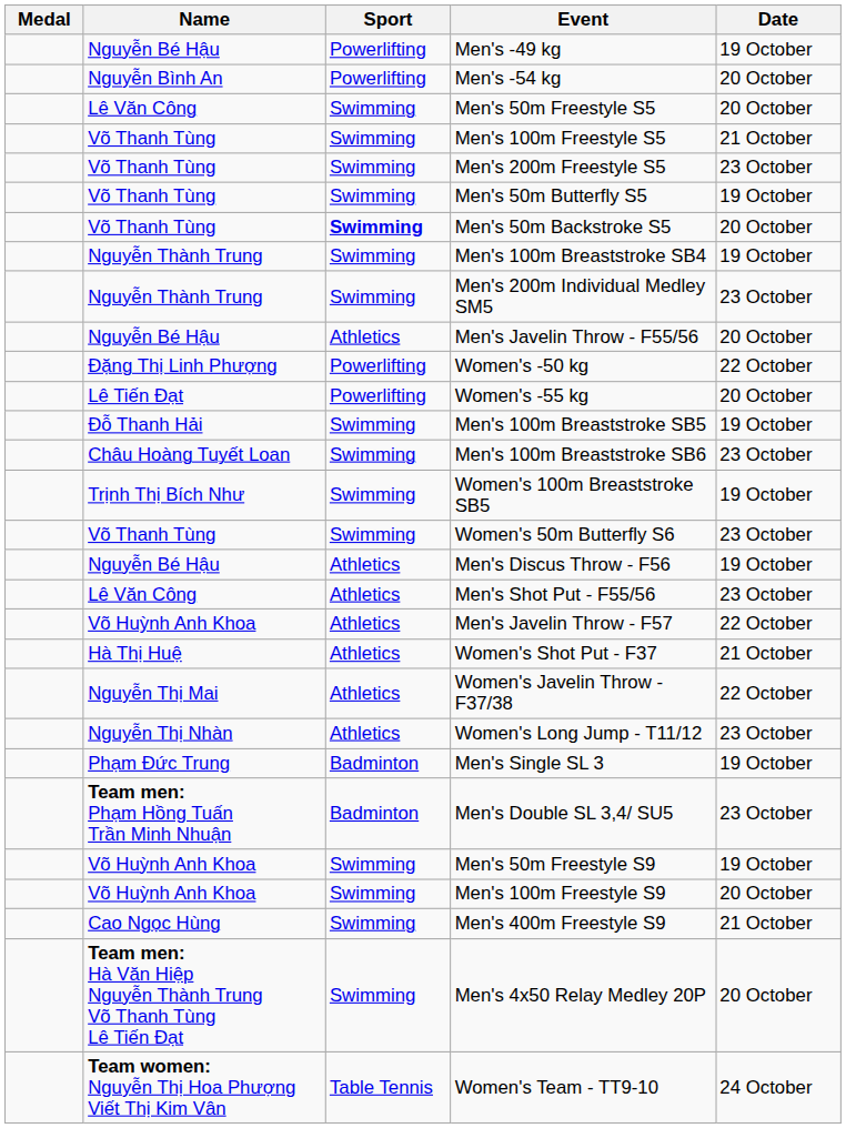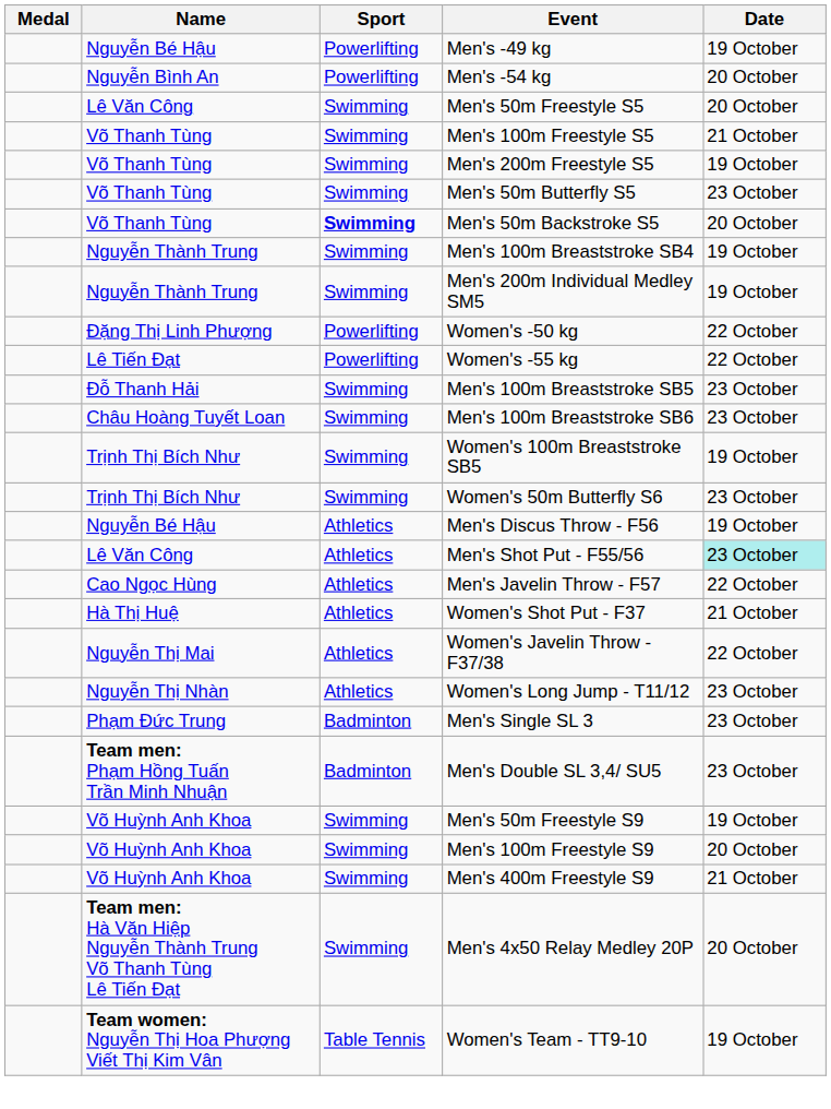 <table class="wikitable sortable" style="font-size:100%">
 <tr>
 <th width="60">Medal</th>
 <th width="200">Name</th>
 <th width="100">Sport</th>
 <th width="220">Event</th>
 <th width="100">Date</th>
 </tr>
 <tr>
 <td></td>
 <td><a href='#'>Nguyễn Bé Hậu</a></td>
 <td><a href='#'>Powerlifting</a></td>
 <td>Men's -49 kg</td>
 <td>19 October</td>
 </tr>
 <tr>
 <td></td>
 <td><a href='#'>Nguyễn Bình An</a></td>
 <td><a href='#'>Powerlifting</a></td>
 <td>Men's -54 kg</td>
 <td>20 October</td>
 </tr>
 <tr>
 <td></td>
 <td><a href='#'>Lê Văn Công</a></td>
 <td><a href='#'>Swimming</a></td>
 <td>Men's 50m Freestyle S5</td>
 <td>20 October</td>
 </tr>
 <tr>
 <td></td>
 <td><a href='#'>Võ Thanh Tùng</a></td>
 <td><a href='#'>Swimming</a></td>
 <td>Men's 100m Freestyle S5</td>
 <td>21 October</td>
 </tr>
 <tr>
 <td></td>
 <td><a href='#'>Võ Thanh Tùng</a></td>
 <td><a href='#'>Swimming</a></td>
 <td>Men's 200m Freestyle S5</td>
-<td>23 October</td>
+<td>19 October</td>
 </tr>
 <tr>
 <td></td>
 <td><a href='#'>Võ Thanh Tùng</a></td>
 <td><a href='#'>Swimming</a></td>
 <td>Men's 50m Butterfly S5</td>
-<td>19 October</td>
+<td>23 October</td>
 </tr>
 <tr>
 <td></td>
 <td><a href='#'>Võ Thanh Tùng</a></td>
 <td><strong><a href='#'>Swimming</a></strong></td>
 <td>Men's 50m Backstroke S5</td>
 <td>20 October</td>
 </tr>
 <tr>
 <td></td>
 <td><a href='#'>Nguyễn Thành Trung</a></td>
 <td><a href='#'>Swimming</a></td>
 <td>Men's 100m Breaststroke SB4</td>
 <td>19 October</td>
 </tr>
 <tr>
 <td></td>
 <td><a href='#'>Nguyễn Thành Trung</a></td>
 <td><a href='#'>Swimming</a></td>
 <td>Men's 200m Individual Medley SM5</td>
-<td>23 October</td>
-</tr>
-<tr>
-<td></td>
-<td><a href='#'>Nguyễn Bé Hậu</a></td>
-<td><a href='#'>Athletics</a></td>
-<td>Men's Javelin Throw - F55/56</td>
-<td>20 October</td>
+<td>19 October</td>
 </tr>
 <tr>
 <td></td>
 <td><a href='#'>Đặng Thị Linh Phượng</a></td>
 <td><a href='#'>Powerlifting</a></td>
 <td>Women's -50 kg</td>
 <td>22 October</td>
 </tr>
 <tr>
 <td></td>
 <td><a href='#'>Lê Tiến Đạt</a></td>
 <td><a href='#'>Powerlifting</a></td>
 <td>Women's -55 kg</td>
-<td>20 October</td>
+<td>22 October</td>
 </tr>
 <tr>
 <td></td>
 <td><a href='#'>Đỗ Thanh Hải</a></td>
 <td><a href='#'>Swimming</a></td>
 <td>Men's 100m Breaststroke SB5</td>
-<td>19 October</td>
+<td>23 October</td>
 </tr>
 <tr>
 <td></td>
 <td><a href='#'>Châu Hoàng Tuyết Loan</a></td>
 <td><a href='#'>Swimming</a></td>
 <td>Men's 100m Breaststroke SB6</td>
 <td>23 October</td>
 </tr>
 <tr>
 <td></td>
 <td><a href='#'>Trịnh Thị Bích Như</a></td>
 <td><a href='#'>Swimming</a></td>
 <td>Women's 100m Breaststroke SB5</td>
 <td>19 October</td>
 </tr>
 <tr>
 <td></td>
-<td><a href='#'>Võ Thanh Tùng</a></td>
+<td><a href='#'>Trịnh Thị Bích Như</a></td>
 <td><a href='#'>Swimming</a></td>
 <td>Women's 50m Butterfly S6</td>
 <td>23 October</td>
 </tr>
 <tr>
 <td></td>
 <td><a href='#'>Nguyễn Bé Hậu</a></td>
 <td><a href='#'>Athletics</a></td>
 <td>Men's Discus Throw - F56</td>
 <td>19 October</td>
 </tr>
 <tr>
 <td></td>
 <td><a href='#'>Lê Văn Công</a></td>
 <td><a href='#'>Athletics</a></td>
 <td>Men's Shot Put - F55/56</td>
-<td>23 October</td>
+<td style="background: paleturquoise;">23 October</td>
 </tr>
 <tr>
 <td></td>
-<td><a href='#'>Võ Huỳnh Anh Khoa</a></td>
+<td><a href='#'>Cao Ngọc Hùng</a></td>
 <td><a href='#'>Athletics</a></td>
 <td>Men's Javelin Throw - F57</td>
 <td>22 October</td>
 </tr>
 <tr>
 <td></td>
 <td><a href='#'>Hà Thị Huệ</a></td>
 <td><a href='#'>Athletics</a></td>
 <td>Women's Shot Put - F37</td>
 <td>21 October</td>
 </tr>
 <tr>
 <td></td>
 <td><a href='#'>Nguyễn Thị Mai</a></td>
 <td><a href='#'>Athletics</a></td>
 <td>Women's Javelin Throw - F37/38</td>
 <td>22 October</td>
 </tr>
 <tr>
 <td></td>
 <td><a href='#'>Nguyễn Thị Nhàn</a></td>
 <td><a href='#'>Athletics</a></td>
 <td>Women's Long Jump - T11/12</td>
 <td>23 October</td>
 </tr>
 <tr>
 <td></td>
 <td><a href='#'>Phạm Đức Trung</a></td>
 <td><a href='#'>Badminton</a></td>
 <td>Men's Single SL 3</td>
-<td>19 October</td>
+<td>23 October</td>
 </tr>
 <tr>
 <td></td>
 <td><strong>Team men:</strong><br><a href='#'>Phạm Hồng Tuấn</a><br><a href='#'>Trần Minh Nhuận</a></td>
 <td><a href='#'>Badminton</a></td>
 <td>Men's Double SL 3,4/ SU5</td>
 <td>23 October</td>
 </tr>
 <tr>
 <td></td>
 <td><a href='#'>Võ Huỳnh Anh Khoa</a></td>
 <td><a href='#'>Swimming</a></td>
 <td>Men's 50m Freestyle S9</td>
 <td>19 October</td>
 </tr>
 <tr>
 <td></td>
 <td><a href='#'>Võ Huỳnh Anh Khoa</a></td>
 <td><a href='#'>Swimming</a></td>
 <td>Men's 100m Freestyle S9</td>
 <td>20 October</td>
 </tr>
 <tr>
 <td></td>
-<td><a href='#'>Cao Ngọc Hùng</a></td>
+<td><a href='#'>Võ Huỳnh Anh Khoa</a></td>
 <td><a href='#'>Swimming</a></td>
 <td>Men's 400m Freestyle S9</td>
 <td>21 October</td>
 </tr>
 <tr>
 <td></td>
 <td><strong>Team men:</strong><br><a href='#'>Hà Văn Hiệp</a><br><a href='#'>Nguyễn Thành Trung</a><br><a href='#'>Võ Thanh Tùng</a><br><a href='#'>Lê Tiến Đạt</a></td>
 <td><a href='#'>Swimming</a></td>
 <td>Men's 4x50 Relay Medley 20P</td>
 <td>20 October</td>
 </tr>
 <tr>
 <td></td>
 <td><strong>Team women:</strong><br><a href='#'>Nguyễn Thị Hoa Phượng</a><br><a href='#'>Viết Thị Kim Vân</a></td>
 <td><a href='#'>Table Tennis</a></td>
 <td>Women's Team - TT9-10</td>
-<td>24 October</td>
+<td>19 October</td>
 </tr>
 </table>
